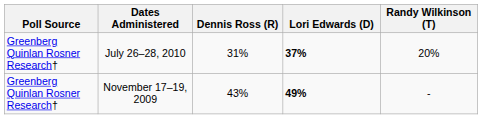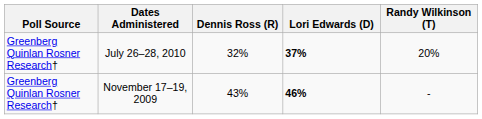 <table class="wikitable">
 <tr valign=bottom>
 <th width='135'>Poll Source</th>
 <th width='135'>Dates Administered</th>
 <th width='130'>Dennis Ross (R)</th>
 <th width='140'>Lori Edwards (D)</th>
 <th width='140'>Randy Wilkinson (T)</th>
 </tr>
 <tr>
 <td><a href='#'>Greenberg Quinlan Rosner Research</a>†</td>
 <td align=center>July 26–28, 2010</td>
-<td align=center>31%</td>
+<td align=center>32%</td>
 <td><strong>37%</strong></td>
 <td align=center>20%</td>
 </tr>
 <tr>
 <td><a href='#'>Greenberg Quinlan Rosner Research</a>†</td>
 <td align=center>November 17–19, 2009</td>
 <td align=center>43%</td>
-<td><strong>49%</strong></td>
+<td><strong>46%</strong></td>
 <td align=center>-</td>
 </tr>
 </table>
